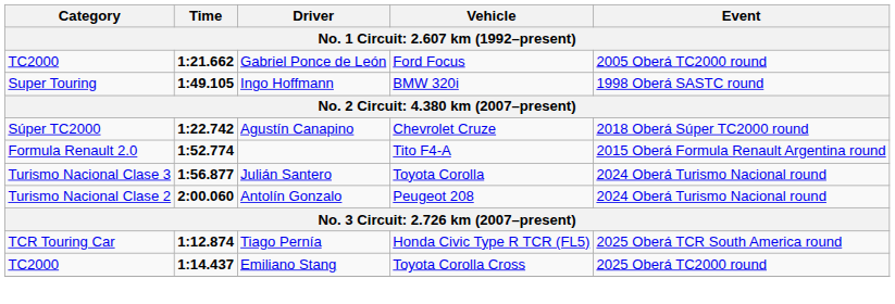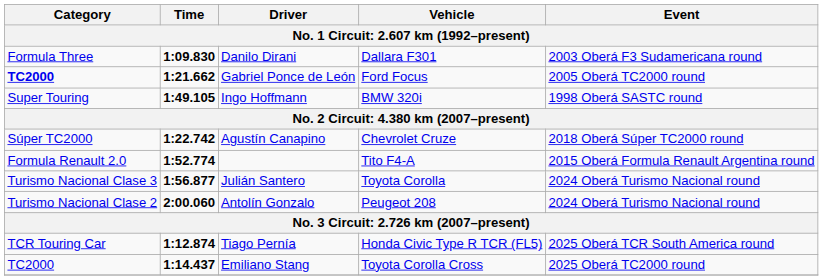 <table class="wikitable">
 <tr>
 <th>Category</th>
 <th>Time</th>
 <th>Driver</th>
 <th>Vehicle</th>
 <th>Event</th>
 </tr>
 <tr>
 <th colspan=5>No. 1 Circuit: 2.607 km (1992–present)</th>
 </tr>
 <tr>
-<td><a href='#'>TC2000</a></td>
+<td><a href='#'>Formula Three</a></td>
+<td><strong>1:09.830</strong></td>
+<td><a href='#'>Danilo Dirani</a></td>
+<td><a href='#'>Dallara F301</a></td>
+<td><a href='#'>2003 Oberá F3 Sudamericana round</a></td>
+</tr>
+<tr>
+<td><strong><a href='#'>TC2000</a></strong></td>
 <td><strong>1:21.662</strong></td>
 <td><a href='#'>Gabriel Ponce de León</a></td>
 <td><a href='#'>Ford Focus</a></td>
 <td><a href='#'>2005 Oberá TC2000 round</a></td>
 </tr>
 <tr>
 <td><a href='#'>Super Touring</a></td>
 <td><strong>1:49.105</strong></td>
 <td><a href='#'>Ingo Hoffmann</a></td>
 <td><a href='#'>BMW 320i</a></td>
 <td><a href='#'>1998 Oberá SASTC round</a></td>
 </tr>
 <tr>
 <th colspan=5>No. 2 Circuit: 4.380 km (2007–present)</th>
 </tr>
 <tr>
 <td><a href='#'>Súper TC2000</a></td>
 <td><strong>1:22.742</strong></td>
 <td><a href='#'>Agustín Canapino</a></td>
 <td><a href='#'>Chevrolet Cruze</a></td>
 <td><a href='#'>2018 Oberá Súper TC2000 round</a></td>
 </tr>
 <tr>
 <td><a href='#'>Formula Renault 2.0</a></td>
 <td><strong>1:52.774</strong></td>
 <td></td>
 <td><a href='#'>Tito F4-A</a></td>
 <td><a href='#'>2015 Oberá Formula Renault Argentina round</a></td>
 </tr>
 <tr>
 <td><a href='#'>Turismo Nacional Clase 3</a></td>
 <td><strong>1:56.877</strong></td>
 <td><a href='#'>Julián Santero</a></td>
 <td><a href='#'>Toyota Corolla</a></td>
 <td><a href='#'>2024 Oberá Turismo Nacional round</a></td>
 </tr>
 <tr>
 <td><a href='#'>Turismo Nacional Clase 2</a></td>
 <td><strong>2:00.060</strong></td>
 <td><a href='#'>Antolín Gonzalo</a></td>
 <td><a href='#'>Peugeot 208</a></td>
 <td><a href='#'>2024 Oberá Turismo Nacional round</a></td>
 </tr>
 <tr>
 <th colspan=5>No. 3 Circuit: 2.726 km (2007–present)</th>
 </tr>
 <tr>
 <td><a href='#'>TCR Touring Car</a></td>
 <td><strong>1:12.874</strong></td>
 <td><a href='#'>Tiago Pernía</a></td>
 <td><a href='#'>Honda Civic Type R TCR (FL5)</a></td>
 <td><a href='#'>2025 Oberá TCR South America round</a></td>
 </tr>
 <tr>
 <td><a href='#'>TC2000</a></td>
 <td><strong>1:14.437</strong></td>
 <td><a href='#'>Emiliano Stang</a></td>
 <td><a href='#'>Toyota Corolla Cross</a></td>
 <td><a href='#'>2025 Oberá TC2000 round</a></td>
 </tr>
 <tr>
 </tr>
 </table>
